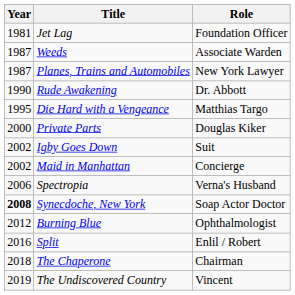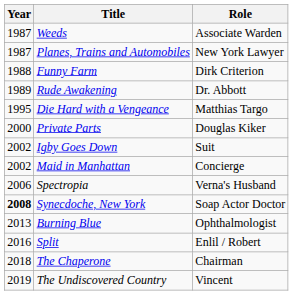 <table class="wikitable sortable" style="width:1000;">
 <tr>
 <th>Year</th>
 <th>Title</th>
 <th>Role</th>
-</tr>
-<tr>
-<td>1981</td>
-<td><em>Jet Lag</em></td>
-<td>Foundation Officer</td>
 </tr>
 <tr>
 <td>1987</td>
 <td><a href='#'><em>Weeds</em></a></td>
 <td>Associate Warden</td>
 </tr>
 <tr>
 <td>1987</td>
 <td><em><a href='#'>Planes, Trains and Automobiles</a></em></td>
 <td>New York Lawyer</td>
 </tr>
 <tr>
-<td>1990</td>
+<td>1988</td>
+<td><a href='#'><em>Funny Farm</em></a></td>
+<td>Dirk Criterion</td>
+</tr>
+<tr>
+<td>1989</td>
 <td><a href='#'><em>Rude Awakening</em></a></td>
 <td>Dr. Abbott</td>
 </tr>
 <tr>
 <td>1995</td>
 <td><em><a href='#'>Die Hard with a Vengeance</a></em></td>
 <td>Matthias Targo</td>
 </tr>
 <tr>
 <td>2000</td>
 <td><a href='#'><em>Private Parts</em></a></td>
 <td>Douglas Kiker</td>
 </tr>
 <tr>
 <td>2002</td>
 <td><em><a href='#'>Igby Goes Down</a></em></td>
 <td>Suit</td>
 </tr>
 <tr>
 <td>2002</td>
 <td><em><a href='#'>Maid in Manhattan</a></em></td>
 <td>Concierge</td>
 </tr>
 <tr>
 <td>2006</td>
 <td><em>Spectropia</em></td>
 <td>Verna's Husband</td>
 </tr>
 <tr>
 <td><strong>2008</strong></td>
 <td><em><a href='#'>Synecdoche, New York</a></em></td>
 <td>Soap Actor Doctor</td>
 </tr>
 <tr>
-<td>2012</td>
+<td>2013</td>
 <td><a href='#'><em>Burning Blue</em></a></td>
 <td>Ophthalmologist</td>
 </tr>
 <tr>
 <td>2016</td>
 <td><a href='#'><em>Split</em></a></td>
 <td>Enlil / Robert</td>
 </tr>
 <tr>
 <td>2018</td>
 <td><a href='#'><em>The Chaperone</em></a></td>
 <td>Chairman</td>
 </tr>
 <tr>
 <td>2019</td>
 <td><em>The Undiscovered Country</em></td>
 <td>Vincent</td>
 </tr>
 </table>
